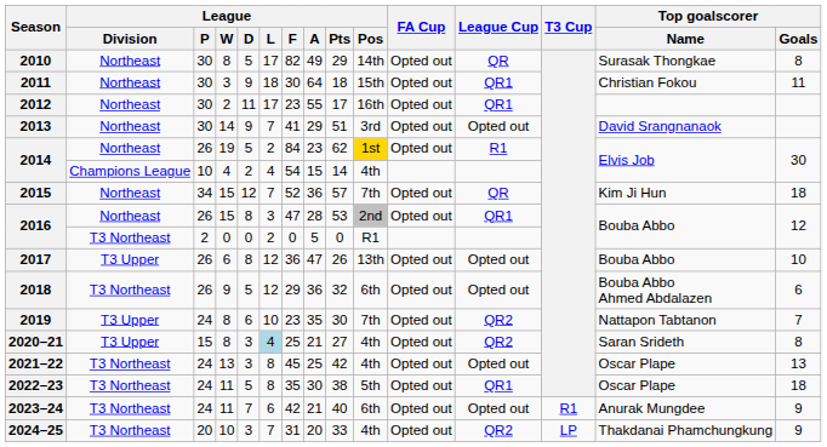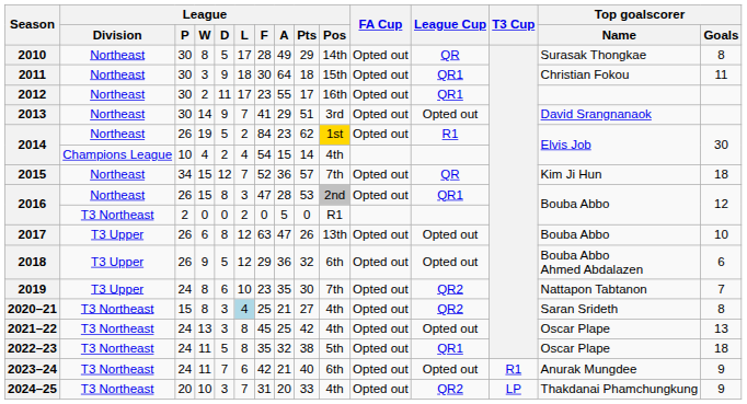 <table class="wikitable" style="text-align: center">
 <tr>
 <th rowspan=2>Season</th>
 <th colspan=9>League</th>
 <th rowspan=2><a href='#'>FA Cup</a></th>
 <th rowspan=2><a href='#'>League Cup</a></th>
 <th rowspan=2><a href='#'>T3 Cup</a></th>
 <th colspan=2>Top goalscorer</th>
 </tr>
 <tr>
 <th>Division</th>
 <th>P</th>
 <th>W</th>
 <th>D</th>
 <th>L</th>
 <th>F</th>
 <th>A</th>
 <th>Pts</th>
 <th>Pos</th>
 <th>Name</th>
 <th>Goals</th>
 </tr>
 <tr>
 <th>2010</th>
 <td><a href='#'>Northeast</a></td>
 <td>30</td>
 <td>8</td>
 <td>5</td>
 <td>17</td>
-<td>82</td>
+<td>28</td>
 <td>49</td>
 <td>29</td>
 <td>14th</td>
 <td>Opted out</td>
 <td><a href='#'>QR</a></td>
 <th rowspan="15"></th>
 <td align="left"> Surasak Thongkae</td>
 <td>8</td>
 </tr>
 <tr>
 <th>2011</th>
 <td><a href='#'>Northeast</a></td>
 <td>30</td>
 <td>3</td>
 <td>9</td>
 <td>18</td>
 <td>30</td>
 <td>64</td>
 <td>18</td>
 <td>15th</td>
 <td>Opted out</td>
 <td><a href='#'>QR1</a></td>
 <td align="left"> Christian Fokou</td>
 <td>11</td>
 </tr>
 <tr>
 <th>2012</th>
 <td><a href='#'>Northeast</a></td>
 <td>30</td>
 <td>2</td>
 <td>11</td>
 <td>17</td>
 <td>23</td>
 <td>55</td>
 <td>17</td>
 <td>16th</td>
 <td>Opted out</td>
 <td><a href='#'>QR1</a></td>
 <td></td>
 <td></td>
 </tr>
 <tr>
 <th>2013</th>
 <td><a href='#'>Northeast</a></td>
 <td>30</td>
 <td>14</td>
 <td>9</td>
 <td>7</td>
 <td>41</td>
 <td>29</td>
 <td>51</td>
 <td>3rd</td>
 <td>Opted out</td>
 <td>Opted out</td>
 <td align="left"> <a href='#'>David Srangnanaok</a></td>
 <td></td>
 </tr>
 <tr>
 <th rowspan="2">2014</th>
 <td><a href='#'>Northeast</a></td>
 <td>26</td>
 <td>19</td>
 <td>5</td>
 <td>2</td>
 <td>84</td>
 <td>23</td>
 <td>62</td>
 <td bgcolor=gold>1st</td>
 <td>Opted out</td>
 <td><a href='#'>R1</a></td>
 <td rowspan="2" align="left"> <a href='#'>Elvis Job</a></td>
 <td rowspan="2">30</td>
 </tr>
 <tr>
 <td><a href='#'>Champions League</a></td>
 <td>10</td>
 <td>4</td>
 <td>2</td>
 <td>4</td>
 <td>54</td>
 <td>15</td>
 <td>14</td>
 <td>4th</td>
 <td></td>
 <td></td>
 </tr>
 <tr>
 <th>2015</th>
 <td><a href='#'>Northeast</a></td>
 <td>34</td>
 <td>15</td>
 <td>12</td>
 <td>7</td>
 <td>52</td>
 <td>36</td>
 <td>57</td>
 <td>7th</td>
 <td>Opted out</td>
 <td><a href='#'>QR</a></td>
 <td align="left"> Kim Ji Hun</td>
 <td>18</td>
 </tr>
 <tr>
 <th rowspan="2">2016</th>
 <td><a href='#'>Northeast</a></td>
 <td>26</td>
 <td>15</td>
 <td>8</td>
 <td>3</td>
 <td>47</td>
 <td>28</td>
 <td>53</td>
 <td bgcolor=silver>2nd</td>
 <td>Opted out</td>
 <td><a href='#'>QR1</a></td>
 <td rowspan="2" align="left"> Bouba Abbo</td>
 <td rowspan="2">12</td>
 </tr>
 <tr>
 <td><a href='#'>T3 Northeast</a></td>
 <td>2</td>
 <td>0</td>
 <td>0</td>
 <td>2</td>
 <td>0</td>
 <td>5</td>
 <td>0</td>
 <td>R1</td>
 <td></td>
 <td></td>
 </tr>
 <tr>
 <th>2017</th>
 <td><a href='#'>T3 Upper</a></td>
 <td>26</td>
 <td>6</td>
 <td>8</td>
 <td>12</td>
-<td>36</td>
+<td>63</td>
 <td>47</td>
 <td>26</td>
 <td>13th</td>
 <td>Opted out</td>
 <td>Opted out</td>
 <td align="left"> Bouba Abbo</td>
 <td>10</td>
 </tr>
 <tr>
 <th>2018</th>
-<td><a href='#'>T3 Northeast</a></td>
+<td><a href='#'>T3 Upper</a></td>
 <td>26</td>
 <td>9</td>
 <td>5</td>
 <td>12</td>
 <td>29</td>
 <td>36</td>
 <td>32</td>
 <td>6th</td>
 <td>Opted out</td>
 <td>Opted out</td>
 <td align="left"> Bouba Abbo <br>  Ahmed Abdalazen</td>
 <td>6</td>
 </tr>
 <tr>
 <th>2019</th>
 <td><a href='#'>T3 Upper</a></td>
 <td>24</td>
 <td>8</td>
 <td>6</td>
 <td>10</td>
 <td>23</td>
 <td>35</td>
 <td>30</td>
 <td>7th</td>
 <td>Opted out</td>
 <td><a href='#'>QR2</a></td>
 <td align="left"> Nattapon Tabtanon</td>
 <td>7</td>
 </tr>
 <tr>
 <th>2020–21</th>
-<td><a href='#'>T3 Upper</a></td>
+<td><a href='#'>T3 Northeast</a></td>
 <td>15</td>
 <td>8</td>
 <td>3</td>
 <td style="background: lightblue;">4</td>
 <td>25</td>
 <td>21</td>
 <td>27</td>
 <td>4th</td>
 <td>Opted out</td>
 <td><a href='#'>QR2</a></td>
 <td align="left"> Saran Srideth</td>
 <td>8</td>
 </tr>
 <tr>
 <th>2021–22</th>
 <td><a href='#'>T3 Northeast</a></td>
 <td>24</td>
 <td>13</td>
 <td>3</td>
 <td>8</td>
 <td>45</td>
 <td>25</td>
 <td>42</td>
 <td>4th</td>
 <td>Opted out</td>
 <td>Opted out</td>
 <td align="left"> Oscar Plape</td>
 <td>13</td>
 </tr>
 <tr>
 <th>2022–23</th>
 <td><a href='#'>T3 Northeast</a></td>
 <td>24</td>
 <td>11</td>
 <td>5</td>
 <td>8</td>
 <td>35</td>
-<td>30</td>
+<td>32</td>
 <td>38</td>
 <td>5th</td>
 <td>Opted out</td>
 <td><a href='#'>QR1</a></td>
 <td align="left"> Oscar Plape</td>
 <td>18</td>
 </tr>
 <tr>
 <th>2023–24</th>
 <td><a href='#'>T3 Northeast</a></td>
 <td>24</td>
 <td>11</td>
 <td>7</td>
 <td>6</td>
 <td>42</td>
 <td>21</td>
 <td>40</td>
 <td>6th</td>
 <td>Opted out</td>
 <td>Opted out</td>
 <td><a href='#'>R1</a></td>
 <td align="left"> Anurak Mungdee</td>
 <td>9</td>
 </tr>
 <tr>
 <th>2024–25</th>
 <td><a href='#'>T3 Northeast</a></td>
 <td>20</td>
 <td>10</td>
 <td>3</td>
 <td>7</td>
 <td>31</td>
 <td>20</td>
 <td>33</td>
 <td>4th</td>
 <td>Opted out</td>
 <td><a href='#'>QR2</a></td>
 <td><a href='#'>LP</a></td>
 <td align="left"> Thakdanai Phamchungkung</td>
 <td>9</td>
 </tr>
 </table>
